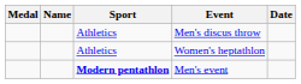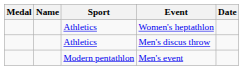 <table class="wikitable sortable" style="font-size:95%">
 <tr>
 <th>Medal</th>
 <th>Name</th>
 <th>Sport</th>
 <th>Event</th>
 <th>Date</th>
 </tr>
 <tr>
 <td></td>
 <td></td>
 <td><a href='#'>Athletics</a></td>
+<td><a href='#'>Women's heptathlon</a></td>
+<td></td>
+</tr>
+<tr>
+<td></td>
+<td></td>
+<td><a href='#'>Athletics</a></td>
 <td><a href='#'>Men's discus throw</a></td>
 <td></td>
 </tr>
 <tr>
 <td></td>
 <td></td>
-<td><a href='#'>Athletics</a></td>
-<td><a href='#'>Women's heptathlon</a></td>
-<td></td>
-</tr>
-<tr>
-<td></td>
-<td></td>
-<td><strong><a href='#'>Modern pentathlon</a></strong></td>
+<td><a href='#'>Modern pentathlon</a></td>
 <td><a href='#'>Men's event</a></td>
 <td></td>
 </tr>
 </table>
